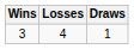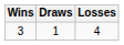 <table class="wikitable">
 <tr>
 <th>Wins</th>
+<th>Draws</th>
 <th>Losses</th>
-<th>Draws</th>
 </tr>
 <tr>
 <td align=center>3</td>
+<td align=center>1</td>
 <td align=center>4</td>
-<td align=center>1</td>
 </tr>
 </table>
